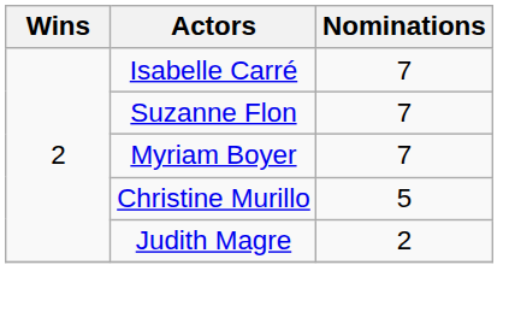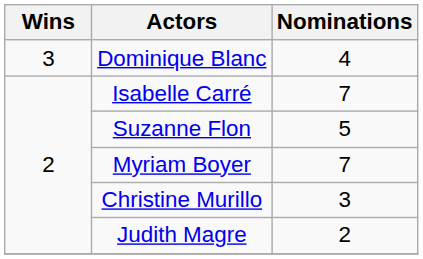 <table class="wikitable" style="text-align:center;">
 <tr>
 <th scope="col" width="55">Wins</th>
 <th scope="col">Actors</th>
 <th scope="col" width="55">Nominations</th>
+</tr>
+<tr>
+<td style="text-align:center">3</td>
+<td><a href='#'>Dominique Blanc</a></td>
+<td>4</td>
 </tr>
 <tr>
 <td style="text-align:center" rowspan=5>2</td>
 <td><a href='#'>Isabelle Carré</a></td>
 <td>7</td>
 </tr>
 <tr>
 <td><a href='#'>Suzanne Flon</a></td>
-<td>7</td>
+<td>5</td>
 </tr>
 <tr>
 <td><a href='#'>Myriam Boyer</a></td>
 <td>7</td>
 </tr>
 <tr>
 <td><a href='#'>Christine Murillo</a></td>
-<td>5</td>
+<td>3</td>
 </tr>
 <tr>
 <td><a href='#'>Judith Magre</a></td>
 <td>2</td>
 </tr>
 <tr>
 </tr>
 </table>
